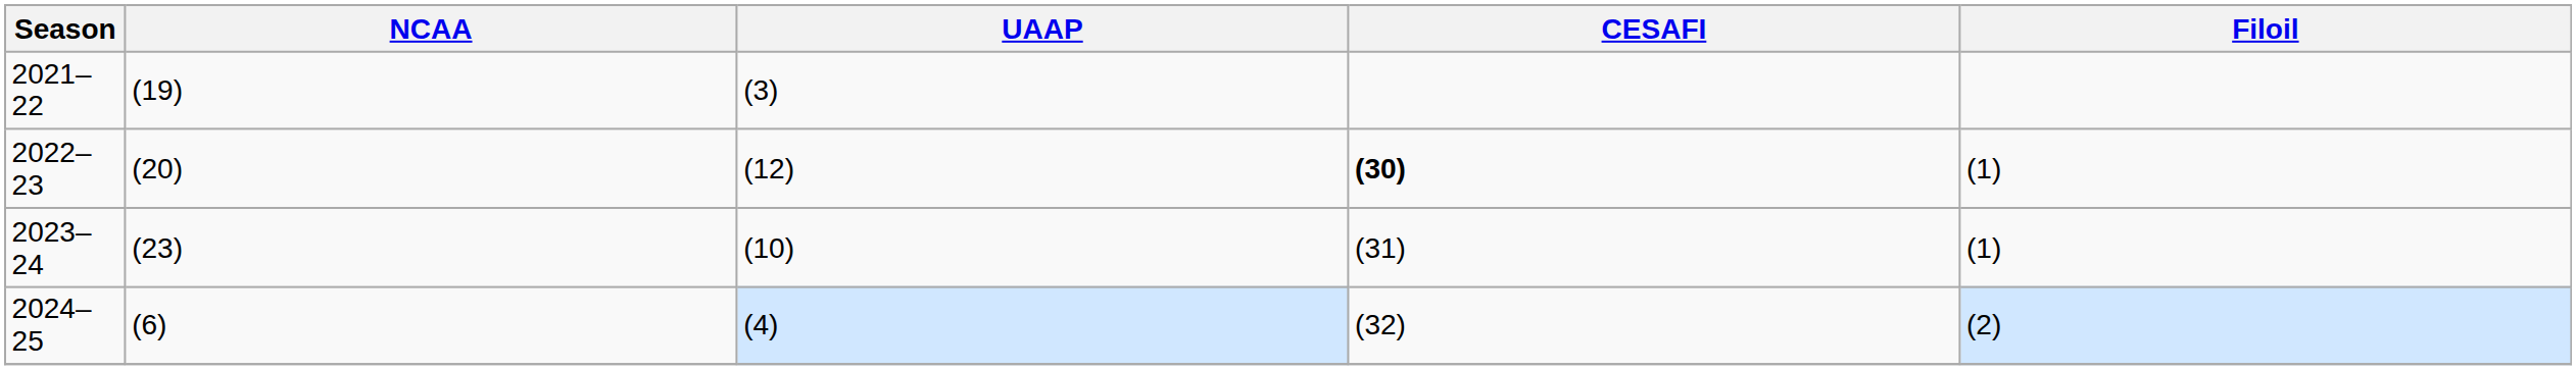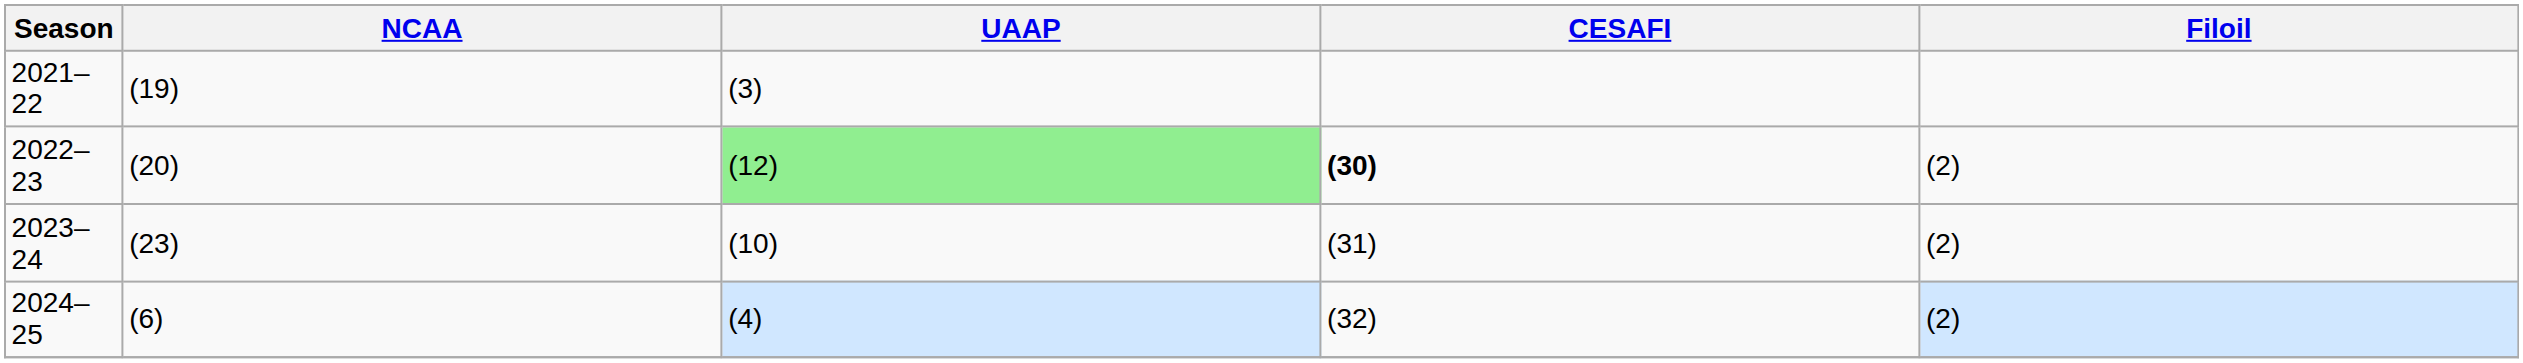 <table class="wikitable" width=100% style="font-size:88%">
 <tr bgcolor="#efefef">
 <th width=1%>Season</th>
 <th width=20%><a href='#'>NCAA</a></th>
 <th width=20%><a href='#'>UAAP</a></th>
 <th width=20%><a href='#'>CESAFI</a></th>
 <th width=20%><a href='#'>Filoil</a></th>
 </tr>
 <tr>
 <td>2021–22</td>
 <td> (19)</td>
 <td> (3)</td>
 <td></td>
 <td></td>
 </tr>
 <tr>
 <td>2022–23</td>
 <td> (20)</td>
-<td> (12)</td>
+<td style="background: lightgreen;"> (12)</td>
 <td><strong> (30)</strong></td>
-<td> (1)</td>
+<td> (2)</td>
 </tr>
 <tr>
 <td>2023–24</td>
 <td> (23)</td>
 <td> (10)</td>
 <td> (31)</td>
-<td> (1)</td>
+<td> (2)</td>
 </tr>
 <tr>
 <td>2024–25</td>
 <td> (6)</td>
 <td bgcolor=#D0E7FF> (4)</td>
 <td> (32)</td>
 <td bgcolor=#D0E7FF> (2)</td>
 </tr>
 <tr>
 </tr>
 </table>
